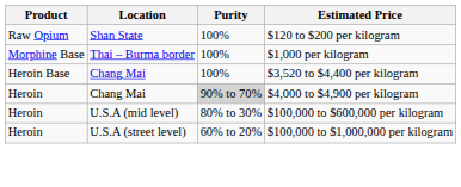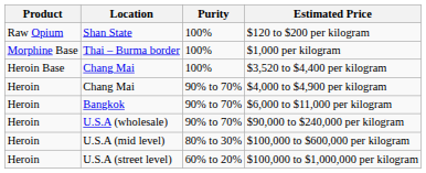 <table class="wikitable">
 <tr>
 <th>Product</th>
 <th>Location</th>
 <th>Purity</th>
 <th>Estimated Price</th>
 </tr>
 <tr>
 <td>Raw <a href='#'>Opium</a></td>
 <td><a href='#'>Shan State</a></td>
 <td>100%</td>
 <td>$120 to $200 per kilogram</td>
 </tr>
 <tr>
 <td><a href='#'>Morphine</a> Base</td>
 <td><a href='#'>Thai – Burma border</a></td>
 <td>100%</td>
 <td>$1,000 per kilogram</td>
 </tr>
 <tr>
 <td>Heroin Base</td>
 <td><a href='#'>Chang Mai</a></td>
 <td>100%</td>
 <td>$3,520 to $4,400 per kilogram</td>
 </tr>
 <tr>
 <td>Heroin</td>
 <td>Chang Mai</td>
-<td style="background: lightgrey;">90% to 70%</td>
+<td>90% to 70%</td>
 <td>$4,000 to $4,900 per kilogram</td>
+</tr>
+<tr>
+<td>Heroin</td>
+<td><a href='#'>Bangkok</a></td>
+<td>90% to 70%</td>
+<td>$6,000 to $11,000 per kilogram</td>
+</tr>
+<tr>
+<td>Heroin</td>
+<td><a href='#'>U.S.A</a> (wholesale)</td>
+<td>90% to 70%</td>
+<td>$90,000 to $240,000 per kilogram</td>
 </tr>
 <tr>
 <td>Heroin</td>
 <td>U.S.A (mid level)</td>
 <td>80% to 30%</td>
 <td>$100,000 to $600,000 per kilogram</td>
 </tr>
 <tr>
 <td>Heroin</td>
 <td>U.S.A (street level)</td>
 <td>60% to 20%</td>
 <td>$100,000 to $1,000,000 per kilogram</td>
 </tr>
 </table>
